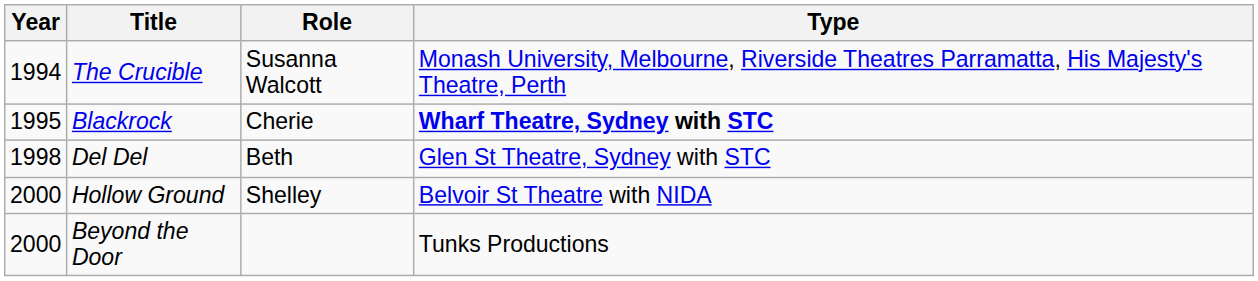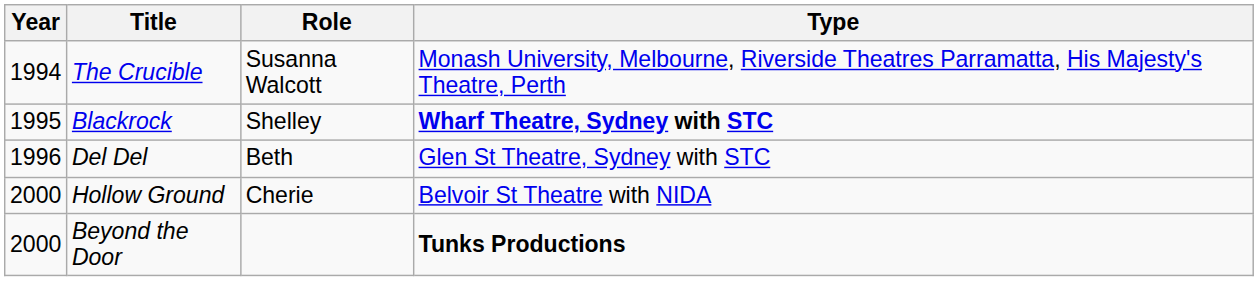 <table class="wikitable sortable">
 <tr>
 <th>Year</th>
 <th>Title</th>
 <th>Role</th>
 <th class="unsortable">Type</th>
 </tr>
 <tr>
 <td>1994</td>
 <td><em><a href='#'>The Crucible</a></em></td>
 <td>Susanna Walcott</td>
 <td><a href='#'>Monash University, Melbourne</a>, <a href='#'>Riverside Theatres Parramatta</a>, <a href='#'>His Majesty's Theatre, Perth</a></td>
 </tr>
 <tr>
 <td>1995</td>
 <td><em><a href='#'>Blackrock</a></em></td>
-<td>Cherie</td>
+<td>Shelley</td>
 <td><strong><a href='#'>Wharf Theatre, Sydney</a> with <a href='#'>STC</a></strong></td>
 </tr>
 <tr>
-<td>1998</td>
+<td>1996</td>
 <td><em>Del Del</em></td>
 <td>Beth</td>
 <td><a href='#'>Glen St Theatre, Sydney</a> with <a href='#'>STC</a></td>
 </tr>
 <tr>
 <td>2000</td>
 <td><em>Hollow Ground</em></td>
-<td>Shelley</td>
+<td>Cherie</td>
 <td><a href='#'>Belvoir St Theatre</a> with <a href='#'>NIDA</a></td>
 </tr>
 <tr>
 <td>2000</td>
 <td><em>Beyond the Door</em></td>
 <td></td>
-<td>Tunks Productions</td>
+<td><strong>Tunks Productions</strong></td>
 </tr>
 </table>
